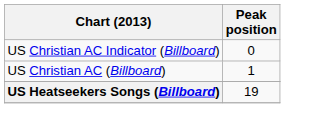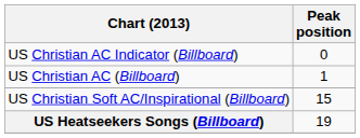 <table class="wikitable sortable plainrowheaders" style="text-align:center">
 <tr>
 <th scope="col">Chart (2013)</th>
 <th scope="col">Peak<br> position</th>
 </tr>
 <tr>
 <td align="left">US <a href='#'>Christian AC Indicator</a> (<em><a href='#'>Billboard</a></em>)</td>
 <td>0</td>
 </tr>
 <tr>
 <td align="left">US <a href='#'>Christian AC</a> (<em><a href='#'>Billboard</a></em>)</td>
 <td>1</td>
 </tr>
 <tr>
 </tr>
 <tr>
 </tr>
 <tr>
+<td align="left">US <a href='#'>Christian Soft AC/Inspirational</a> (<em><a href='#'>Billboard</a></em>)</td>
+<td>15</td>
+</tr>
+<tr>
 <th scope="row">US Heatseekers Songs (<a href='#'><em>Billboard</em></a>)</th>
 <td>19</td>
 </tr>
 <tr>
 </tr>
 </table>
